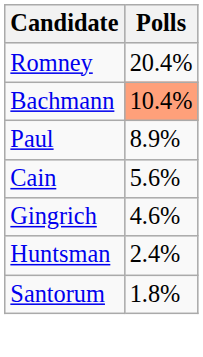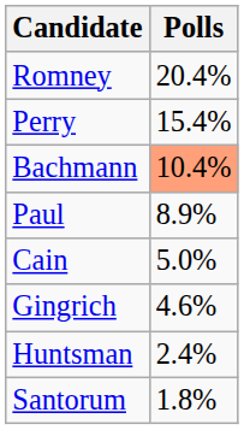 <table class="wikitable sortable floatright">
 <tr>
 <th>Candidate</th>
 <th>Polls</th>
 </tr>
 <tr>
 <td><a href='#'>Romney</a></td>
 <td>20.4%</td>
+</tr>
+<tr>
+<td><a href='#'>Perry</a></td>
+<td>15.4%</td>
 </tr>
 <tr>
 <td><a href='#'>Bachmann</a></td>
 <td style="background: lightsalmon;">10.4%</td>
 </tr>
 <tr>
 <td><a href='#'>Paul</a></td>
 <td>8.9%</td>
 </tr>
 <tr>
 <td><a href='#'>Cain</a></td>
-<td>5.6%</td>
+<td>5.0%</td>
 </tr>
 <tr>
 <td><a href='#'>Gingrich</a></td>
 <td>4.6%</td>
 </tr>
 <tr>
 <td><a href='#'>Huntsman</a></td>
 <td>2.4%</td>
 </tr>
 <tr>
 <td><a href='#'>Santorum</a></td>
 <td>1.8%</td>
 </tr>
 </table>
